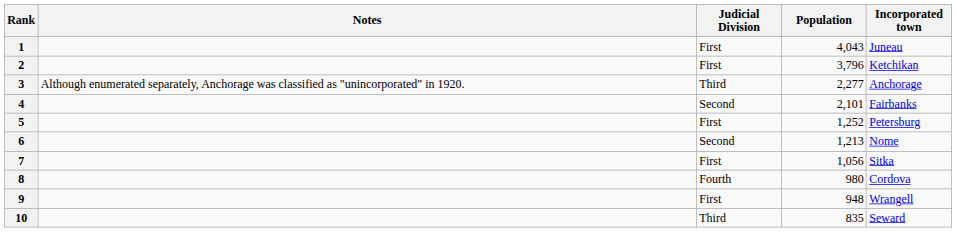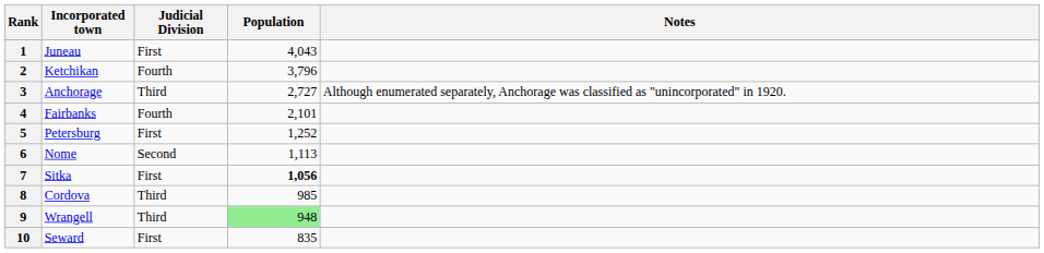 <table class="wikitable plainrowheaders" style="width:100%">
 <tr>
 <th scope="col" style="width:3%;">Rank</th>
-<th scope="col" style="width:70%;">Notes</th>
+<th scope="col" style="width:9%;">Incorporated town</th>
 <th scope="col" style="width:9%;">Judicial Division</th>
 <th scope="col" style="width:9%;">Population</th>
-<th scope="col" style="width:9%;">Incorporated town</th>
+<th scope="col" style="width:70%;">Notes</th>
 </tr>
 <tr>
 <th scope="row">1</th>
-<td></td>
+<td><a href='#'>Juneau</a></td>
 <td>First</td>
 <td align="right">4,043</td>
-<td><a href='#'>Juneau</a></td>
+<td></td>
 </tr>
 <tr>
 <th scope="row">2</th>
+<td><a href='#'>Ketchikan</a></td>
+<td>Fourth</td>
+<td align="right">3,796</td>
 <td></td>
-<td>First</td>
-<td align="right">3,796</td>
-<td><a href='#'>Ketchikan</a></td>
 </tr>
 <tr>
 <th scope="row">3</th>
+<td><a href='#'>Anchorage</a></td>
+<td>Third</td>
+<td align="right">2,727</td>
 <td>Although enumerated separately, Anchorage was classified as "unincorporated" in 1920.</td>
-<td>Third</td>
-<td align="right">2,277</td>
-<td><a href='#'>Anchorage</a></td>
 </tr>
 <tr>
 <th scope="row">4</th>
+<td><a href='#'>Fairbanks</a></td>
+<td>Fourth</td>
+<td align="right">2,101</td>
 <td></td>
-<td>Second</td>
-<td align="right">2,101</td>
-<td><a href='#'>Fairbanks</a></td>
 </tr>
 <tr>
 <th scope="row">5</th>
-<td></td>
+<td><a href='#'>Petersburg</a></td>
 <td>First</td>
 <td align="right">1,252</td>
-<td><a href='#'>Petersburg</a></td>
+<td></td>
 </tr>
 <tr>
 <th scope="row">6</th>
+<td><a href='#'>Nome</a></td>
+<td>Second</td>
+<td align="right">1,113</td>
 <td></td>
-<td>Second</td>
-<td align="right">1,213</td>
-<td><a href='#'>Nome</a></td>
 </tr>
 <tr>
 <th scope="row">7</th>
+<td><a href='#'>Sitka</a></td>
+<td>First</td>
+<td align="right"><strong>1,056</strong></td>
 <td></td>
-<td>First</td>
-<td align="right">1,056</td>
-<td><a href='#'>Sitka</a></td>
 </tr>
 <tr>
 <th scope="row">8</th>
+<td><a href='#'>Cordova</a></td>
+<td>Third</td>
+<td align="right">985</td>
 <td></td>
-<td>Fourth</td>
-<td align="right">980</td>
-<td><a href='#'>Cordova</a></td>
 </tr>
 <tr>
 <th scope="row">9</th>
+<td><a href='#'>Wrangell</a></td>
+<td>Third</td>
+<td align="right" style="background: lightgreen;">948</td>
 <td></td>
-<td>First</td>
-<td align="right">948</td>
-<td><a href='#'>Wrangell</a></td>
 </tr>
 <tr>
 <th scope="row">10</th>
+<td><a href='#'>Seward</a></td>
+<td>First</td>
+<td align="right">835</td>
 <td></td>
-<td>Third</td>
-<td align="right">835</td>
-<td><a href='#'>Seward</a></td>
 </tr>
 </table>
